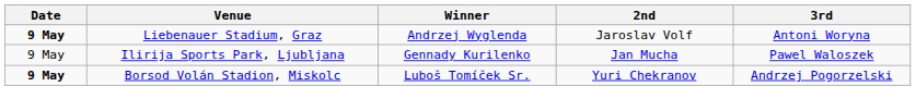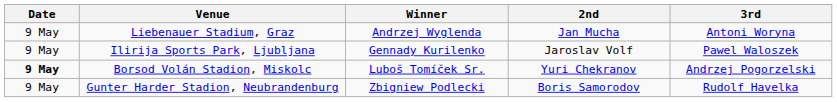 <table class="wikitable" style="text-align:center">
 <tr>
 <th width=80>Date</th>
 <th width=300>Venue</th>
 <th width=180>Winner</th>
 <th width=180>2nd</th>
 <th width=180>3rd</th>
 </tr>
 <tr>
-<td align=center><strong>9 May</strong></td>
+<td align=center>9 May</td>
 <td> <a href='#'>Liebenauer Stadium</a>, <a href='#'>Graz</a></td>
 <td> <a href='#'>Andrzej Wyglenda</a></td>
-<td> Jaroslav Volf</td>
+<td> <a href='#'>Jan Mucha</a></td>
 <td> <a href='#'>Antoni Woryna</a></td>
 </tr>
 <tr>
 <td align=center>9 May</td>
 <td> <a href='#'>Ilirija Sports Park</a>, <a href='#'>Ljubljana</a></td>
 <td> <a href='#'>Gennady Kurilenko</a></td>
-<td> <a href='#'>Jan Mucha</a></td>
+<td> Jaroslav Volf</td>
 <td> <a href='#'>Pawel Waloszek</a></td>
 </tr>
 <tr>
 <td align=center><strong>9 May</strong></td>
 <td> <a href='#'>Borsod Volán Stadion</a>, <a href='#'>Miskolc</a></td>
 <td> <a href='#'>Luboš Tomíček Sr.</a></td>
 <td> <a href='#'>Yuri Chekranov</a></td>
 <td> <a href='#'>Andrzej Pogorzelski</a></td>
 </tr>
+<tr>
+<td align=center>9 May</td>
+<td> <a href='#'>Gunter Harder Stadion</a>, <a href='#'>Neubrandenburg</a></td>
+<td> <a href='#'>Zbigniew Podlecki</a></td>
+<td> <a href='#'>Boris Samorodov</a></td>
+<td> <a href='#'>Rudolf Havelka</a></td>
+</tr>
 </table>
